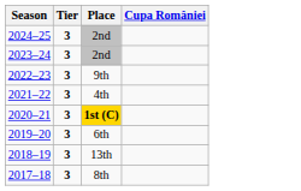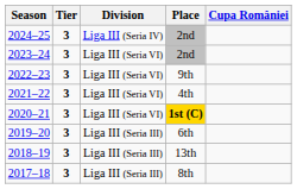 <table class="wikitable" style="text-align:center; font-size:90%">
 <tr>
 <th>Season</th>
 <th>Tier</th>
+<th>Division</th>
 <th>Place</th>
 <th><a href='#'>Cupa României</a></th>
 </tr>
 <tr>
 <td><a href='#'>2024–25</a></td>
 <td><strong>3</strong></td>
+<td><a href='#'>Liga III</a> <small>(Seria IV)</small></td>
 <td align=center bgcolor=silver>2nd</td>
 <td></td>
 </tr>
 <tr>
 <td><a href='#'>2023–24</a></td>
 <td><strong>3</strong></td>
+<td>Liga III <small>(Seria VI)</small></td>
 <td align=center bgcolor=silver>2nd</td>
 <td></td>
 </tr>
 <tr>
 <td><a href='#'>2022–23</a></td>
 <td><strong>3</strong></td>
+<td>Liga III <small>(Seria VI)</small></td>
 <td>9th</td>
 <td></td>
 </tr>
 <tr>
 <td><a href='#'>2021–22</a></td>
 <td><strong>3</strong></td>
+<td>Liga III <small>(Seria VI)</small></td>
 <td>4th</td>
 <td></td>
 </tr>
 <tr>
 <td><a href='#'>2020–21</a></td>
 <td><strong>3</strong></td>
+<td>Liga III <small>(Seria VI)</small></td>
 <td align=center bgcolor=gold><strong>1st (C)</strong></td>
 <td></td>
 </tr>
 <tr>
 <td><a href='#'>2019–20</a></td>
 <td><strong>3</strong></td>
+<td>Liga III <small>(Seria III)</small></td>
 <td>6th</td>
 <td></td>
 </tr>
 <tr>
 <td><a href='#'>2018–19</a></td>
 <td><strong>3</strong></td>
+<td>Liga III <small>(Seria III)</small></td>
 <td>13th</td>
 <td></td>
 </tr>
 <tr>
 <td><a href='#'>2017–18</a></td>
 <td><strong>3</strong></td>
+<td>Liga III <small>(Seria III)</small></td>
 <td>8th</td>
 <td></td>
 </tr>
 </table>
